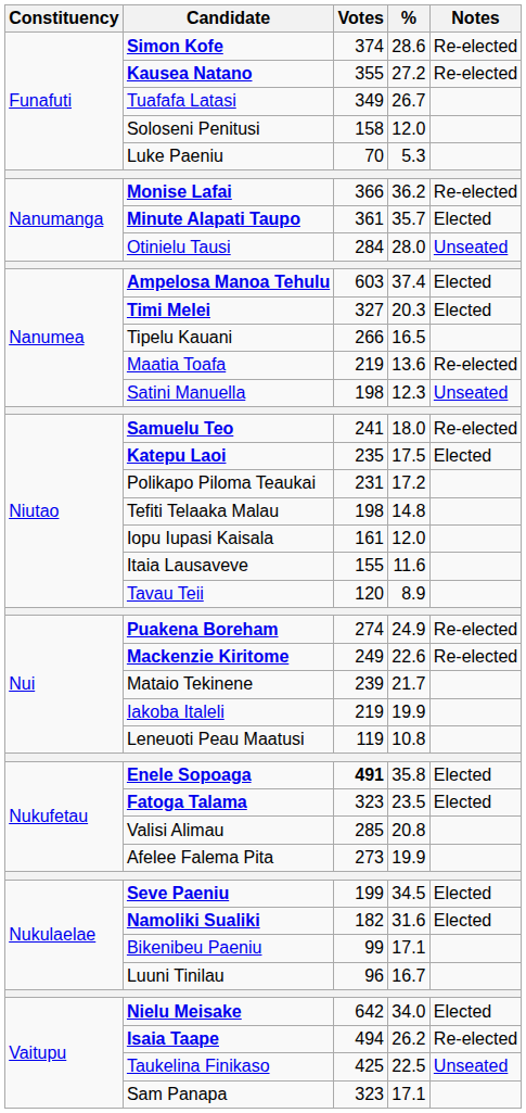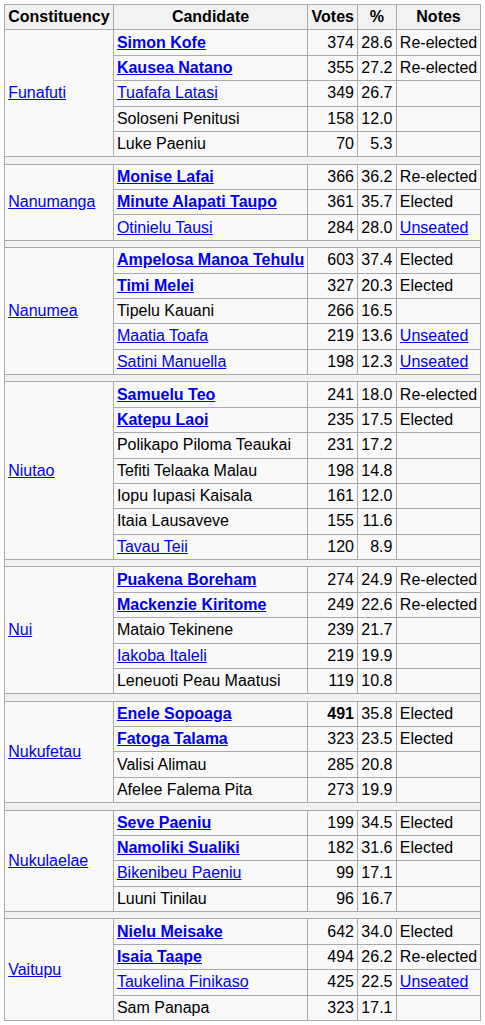 <table class=wikitable>
 <tr>
 <th>Constituency</th>
 <th>Candidate</th>
 <th>Votes</th>
 <th>%</th>
 <th>Notes</th>
 </tr>
 <tr>
 <td rowspan=5><a href='#'>Funafuti</a></td>
 <td><strong><a href='#'>Simon Kofe</a></strong></td>
 <td align=right>374</td>
 <td align=right>28.6</td>
 <td>Re-elected</td>
 </tr>
 <tr>
 <td><strong><a href='#'>Kausea Natano</a></strong></td>
 <td align=right>355</td>
 <td align=right>27.2</td>
 <td>Re-elected</td>
 </tr>
 <tr>
 <td><a href='#'>Tuafafa Latasi</a></td>
 <td align=right>349</td>
 <td align=right>26.7</td>
 <td></td>
 </tr>
 <tr>
 <td>Soloseni Penitusi</td>
 <td align=right>158</td>
 <td align=right>12.0</td>
 <td></td>
 </tr>
 <tr>
 <td>Luke Paeniu</td>
 <td align=right>70</td>
 <td align=right>5.3</td>
 <td></td>
 </tr>
 <tr>
 <th colspan=5></th>
 </tr>
 <tr>
 <td rowspan=3><a href='#'>Nanumanga</a></td>
 <td><strong><a href='#'>Monise Lafai</a></strong></td>
 <td align=right>366</td>
 <td align=right>36.2</td>
 <td>Re-elected</td>
 </tr>
 <tr>
 <td><strong><a href='#'>Minute Alapati Taupo</a></strong></td>
 <td align=right>361</td>
 <td align=right>35.7</td>
 <td>Elected</td>
 </tr>
 <tr>
 <td><a href='#'>Otinielu Tausi</a></td>
 <td align=right>284</td>
 <td align=right>28.0</td>
 <td><a href='#'>Unseated</a></td>
 </tr>
 <tr>
 <th colspan=5></th>
 </tr>
 <tr>
 <td rowspan=5><a href='#'>Nanumea</a></td>
 <td><strong><a href='#'>Ampelosa Manoa Tehulu</a></strong></td>
 <td align=right>603</td>
 <td align=right>37.4</td>
 <td>Elected</td>
 </tr>
 <tr>
 <td><strong><a href='#'>Timi Melei</a></strong></td>
 <td align=right>327</td>
 <td align=right>20.3</td>
 <td>Elected</td>
 </tr>
 <tr>
 <td>Tipelu Kauani</td>
 <td align=right>266</td>
 <td align=right>16.5</td>
 <td></td>
 </tr>
 <tr>
 <td><a href='#'>Maatia Toafa</a></td>
 <td align=right>219</td>
 <td align=right>13.6</td>
-<td>Re-elected</td>
+<td><a href='#'>Unseated</a></td>
 </tr>
 <tr>
 <td><a href='#'>Satini Manuella</a></td>
 <td align=right>198</td>
 <td align=right>12.3</td>
 <td><a href='#'>Unseated</a></td>
 </tr>
 <tr>
 <th colspan=5></th>
 </tr>
 <tr>
 <td rowspan=7><a href='#'>Niutao</a></td>
 <td><strong><a href='#'>Samuelu Teo</a></strong></td>
 <td align=right>241</td>
 <td align=right>18.0</td>
 <td>Re-elected</td>
 </tr>
 <tr>
 <td><strong><a href='#'>Katepu Laoi</a></strong></td>
 <td align=right>235</td>
 <td align=right>17.5</td>
 <td>Elected</td>
 </tr>
 <tr>
 <td>Polikapo Piloma Teaukai</td>
 <td align=right>231</td>
 <td align=right>17.2</td>
 <td></td>
 </tr>
 <tr>
 <td>Tefiti Telaaka Malau</td>
 <td align=right>198</td>
 <td align=right>14.8</td>
 <td></td>
 </tr>
 <tr>
 <td>Iopu Iupasi Kaisala</td>
 <td align=right>161</td>
 <td align=right>12.0</td>
 <td></td>
 </tr>
 <tr>
 <td>Itaia Lausaveve</td>
 <td align=right>155</td>
 <td align=right>11.6</td>
 <td></td>
 </tr>
 <tr>
 <td><a href='#'>Tavau Teii</a></td>
 <td align=right>120</td>
 <td align=right>8.9</td>
 <td></td>
 </tr>
 <tr>
 <th colspan=5></th>
 </tr>
 <tr>
 <td rowspan=5><a href='#'>Nui</a></td>
 <td><strong><a href='#'>Puakena Boreham</a></strong></td>
 <td align=right>274</td>
 <td align=right>24.9</td>
 <td>Re-elected</td>
 </tr>
 <tr>
 <td><strong><a href='#'>Mackenzie Kiritome</a></strong></td>
 <td align=right>249</td>
 <td align=right>22.6</td>
 <td>Re-elected</td>
 </tr>
 <tr>
 <td>Mataio Tekinene</td>
 <td align=right>239</td>
 <td align=right>21.7</td>
 <td></td>
 </tr>
 <tr>
 <td><a href='#'>Iakoba Italeli</a></td>
 <td align=right>219</td>
 <td align=right>19.9</td>
 <td></td>
 </tr>
 <tr>
 <td>Leneuoti Peau Maatusi</td>
 <td align=right>119</td>
 <td align=right>10.8</td>
 <td></td>
 </tr>
 <tr>
 <th colspan=5></th>
 </tr>
 <tr>
 <td rowspan=4><a href='#'>Nukufetau</a></td>
 <td><strong><a href='#'>Enele Sopoaga</a></strong></td>
 <td align=right><strong>491</strong></td>
 <td align=right>35.8</td>
 <td>Elected</td>
 </tr>
 <tr>
 <td><strong><a href='#'>Fatoga Talama</a></strong></td>
 <td align=right>323</td>
 <td align=right>23.5</td>
 <td>Elected</td>
 </tr>
 <tr>
 <td>Valisi Alimau</td>
 <td align=right>285</td>
 <td align=right>20.8</td>
 <td></td>
 </tr>
 <tr>
 <td>Afelee Falema Pita</td>
 <td align=right>273</td>
 <td align=right>19.9</td>
 <td></td>
 </tr>
 <tr>
 <th colspan=5></th>
 </tr>
 <tr>
 <td rowspan=4><a href='#'>Nukulaelae</a></td>
 <td><strong><a href='#'>Seve Paeniu</a></strong></td>
 <td align=right>199</td>
 <td align=right>34.5</td>
 <td>Elected</td>
 </tr>
 <tr>
 <td><strong><a href='#'>Namoliki Sualiki</a></strong></td>
 <td align=right>182</td>
 <td align=right>31.6</td>
 <td>Elected</td>
 </tr>
 <tr>
 <td><a href='#'>Bikenibeu Paeniu</a></td>
 <td align=right>99</td>
 <td align=right>17.1</td>
 <td></td>
 </tr>
 <tr>
 <td>Luuni Tinilau</td>
 <td align=right>96</td>
 <td align=right>16.7</td>
 <td></td>
 </tr>
 <tr>
 <th colspan=5></th>
 </tr>
 <tr>
 <td rowspan=4><a href='#'>Vaitupu</a></td>
 <td><strong><a href='#'>Nielu Meisake</a></strong></td>
 <td align=right>642</td>
 <td align=right>34.0</td>
 <td>Elected</td>
 </tr>
 <tr>
 <td><strong><a href='#'>Isaia Taape</a></strong></td>
 <td align=right>494</td>
 <td align=right>26.2</td>
 <td>Re-elected</td>
 </tr>
 <tr>
 <td><a href='#'>Taukelina Finikaso</a></td>
 <td align=right>425</td>
 <td align=right>22.5</td>
 <td><a href='#'>Unseated</a></td>
 </tr>
 <tr>
 <td>Sam Panapa</td>
 <td align=right>323</td>
 <td align=right>17.1</td>
 <td></td>
 </tr>
 </table>
